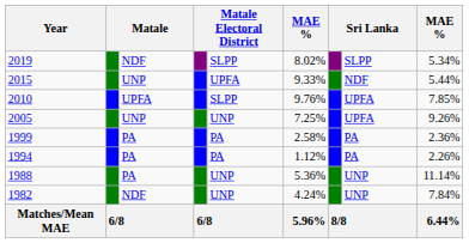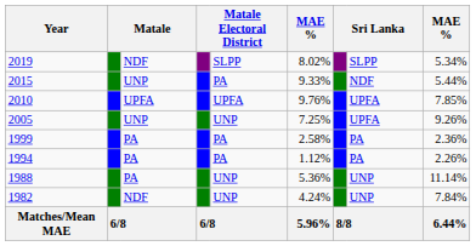 <table class="wikitable">
 <tr>
 <th>Year</th>
 <th colspan="2" width="144px">Matale</th>
 <th colspan="2" width="144px"><a href='#'>Matale Electoral District</a></th>
 <th><a href='#'>MAE</a> %</th>
 <th colspan="2" width="144px">Sri Lanka</th>
 <th>MAE %</th>
 </tr>
 <tr>
 <td><a href='#'>2019</a></td>
 <td style="background-color:green;" width="10px"></td>
 <td style="text-align:left;"><a href='#'>NDF</a></td>
 <td style="background-color:purple;" width="10px"></td>
 <td style="text-align:left;"><a href='#'>SLPP</a></td>
 <td style="text-align:right;">8.02%</td>
 <td style="background-color:purple;" width="10px"></td>
 <td style="text-align:left;"><a href='#'>SLPP</a></td>
 <td style="text-align:right;">5.34%</td>
 </tr>
 <tr>
 <td><a href='#'>2015</a></td>
 <td style="background-color:green;" width="10px"></td>
 <td style="text-align:left;"><a href='#'>UNP</a></td>
 <td style="background-color:blue;" width="10px"></td>
-<td style="text-align:left;"><a href='#'>UPFA</a></td>
+<td style="text-align:left;"><a href='#'>PA</a></td>
 <td style="text-align:right;">9.33%</td>
 <td style="background-color:green;" width="10px"></td>
 <td style="text-align:left;"><a href='#'>NDF</a></td>
 <td style="text-align:right;">5.44%</td>
 </tr>
 <tr>
 <td><a href='#'>2010</a></td>
 <td style="background-color:blue;" width="10px"></td>
 <td style="text-align:left;"><a href='#'>UPFA</a></td>
 <td style="background-color:blue;" width="10px"></td>
-<td style="text-align:left;"><a href='#'>SLPP</a></td>
+<td style="text-align:left;"><a href='#'>UPFA</a></td>
 <td style="text-align:right;">9.76%</td>
 <td style="background-color:blue;" width="10px"></td>
 <td style="text-align:left;"><a href='#'>UPFA</a></td>
 <td style="text-align:right;">7.85%</td>
 </tr>
 <tr>
 <td><a href='#'>2005</a></td>
 <td style="background-color:green;" width="10px"></td>
 <td style="text-align:left;"><a href='#'>UNP</a></td>
 <td style="background-color:green;" width="10px"></td>
 <td style="text-align:left;"><a href='#'>UNP</a></td>
 <td style="text-align:right;">7.25%</td>
 <td style="background-color:blue;" width="10px"></td>
 <td style="text-align:left;"><a href='#'>UPFA</a></td>
 <td style="text-align:right;">9.26%</td>
 </tr>
 <tr>
 <td><a href='#'>1999</a></td>
 <td style="background-color:blue;" width="10px"></td>
 <td style="text-align:left;"><a href='#'>PA</a></td>
 <td style="background-color:blue;" width="10px"></td>
 <td style="text-align:left;"><a href='#'>PA</a></td>
 <td style="text-align:right;">2.58%</td>
 <td style="background-color:blue;" width="10px"></td>
 <td style="text-align:left;"><a href='#'>PA</a></td>
 <td style="text-align:right;">2.36%</td>
 </tr>
 <tr>
 <td><a href='#'>1994</a></td>
 <td style="background-color:blue;" width="10px"></td>
 <td style="text-align:left;"><a href='#'>PA</a></td>
 <td style="background-color:blue;" width="10px"></td>
 <td style="text-align:left;"><a href='#'>PA</a></td>
 <td style="text-align:right;">1.12%</td>
 <td style="background-color:blue;" width="10px"></td>
 <td style="text-align:left;"><a href='#'>PA</a></td>
 <td style="text-align:right;">2.26%</td>
 </tr>
 <tr>
 <td><a href='#'>1988</a></td>
 <td style="background-color:green;" width="10px"></td>
 <td style="text-align:left;"><a href='#'>PA</a></td>
 <td style="background-color:green;" width="10px"></td>
 <td style="text-align:left;"><a href='#'>UNP</a></td>
 <td style="text-align:right;">5.36%</td>
 <td style="background-color:green;" width="10px"></td>
 <td style="text-align:left;"><a href='#'>UNP</a></td>
 <td style="text-align:right;">11.14%</td>
 </tr>
 <tr>
 <td><a href='#'>1982</a></td>
 <td style="background-color:green;" width="10px"></td>
 <td style="text-align:left;"><a href='#'>NDF</a></td>
 <td style="background-color:green;" width="10px"></td>
 <td style="text-align:left;"><a href='#'>UNP</a></td>
 <td style="text-align:right;">4.24%</td>
 <td style="background-color:green;" width="10px"></td>
 <td style="text-align:left;"><a href='#'>UNP</a></td>
 <td style="text-align:right;">7.84%</td>
 </tr>
 <tr>
 <th>Matches/Mean MAE</th>
 <th style="text-align:left;"colspan="2" width="144px">6/8</th>
 <th style="text-align:left;"colspan="2" width="144px">6/8</th>
 <th style="text-align:right;">5.96%</th>
 <th style="text-align:left;"colspan="2" width="144px">8/8</th>
 <th style="text-align:right;">6.44%</th>
 </tr>
 </table>
